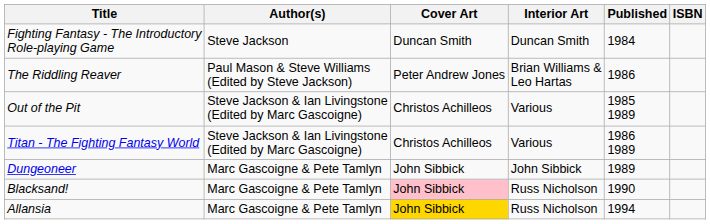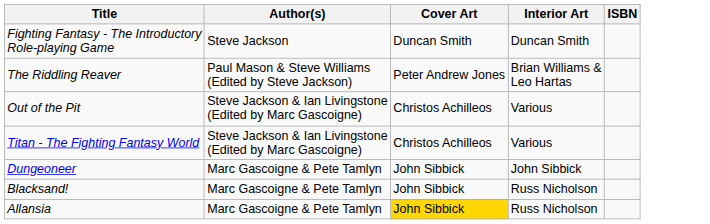 <table class="wikitable">
 <tr>
 <th>Title</th>
 <th>Author(s)</th>
 <th>Cover Art</th>
 <th>Interior Art</th>
-<th>Published</th>
 <th>ISBN</th>
 </tr>
 <tr>
 <td><em>Fighting Fantasy - The Introductory<br>Role-playing Game</em></td>
 <td>Steve Jackson</td>
 <td>Duncan Smith</td>
 <td>Duncan Smith</td>
-<td>1984</td>
 <td></td>
 </tr>
 <tr>
 <td><em>The Riddling Reaver</em></td>
 <td>Paul Mason & Steve Williams<br>(Edited by Steve Jackson)</td>
 <td>Peter Andrew Jones</td>
 <td>Brian Williams & <br> Leo Hartas</td>
-<td>1986</td>
 <td></td>
 </tr>
 <tr>
 <td><em>Out of the Pit</em></td>
 <td>Steve Jackson & Ian Livingstone<br>(Edited by Marc Gascoigne)</td>
 <td>Christos Achilleos</td>
 <td>Various</td>
-<td>1985<br>1989</td>
 <td><br></td>
 </tr>
 <tr>
 <td><em><a href='#'>Titan - The Fighting Fantasy World</a></em></td>
 <td>Steve Jackson & Ian Livingstone<br>(Edited by Marc Gascoigne)</td>
 <td>Christos Achilleos</td>
 <td>Various</td>
-<td>1986<br>1989</td>
 <td><br></td>
 </tr>
 <tr>
 <td><em><a href='#'>Dungeoneer</a></em></td>
 <td>Marc Gascoigne & Pete Tamlyn</td>
 <td>John Sibbick</td>
 <td>John Sibbick</td>
-<td>1989</td>
 <td></td>
 </tr>
 <tr>
 <td><em>Blacksand!</em></td>
 <td>Marc Gascoigne & Pete Tamlyn</td>
-<td style="background: pink;">John Sibbick</td>
+<td>John Sibbick</td>
 <td>Russ Nicholson</td>
-<td>1990</td>
 <td></td>
 </tr>
 <tr>
 <td><em>Allansia</em></td>
 <td>Marc Gascoigne & Pete Tamlyn</td>
 <td style="background: gold;">John Sibbick</td>
 <td>Russ Nicholson</td>
-<td>1994</td>
 <td></td>
 </tr>
 </table>
